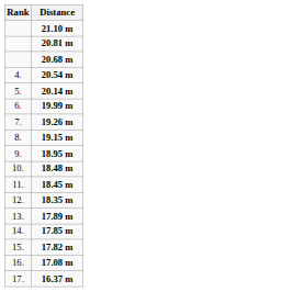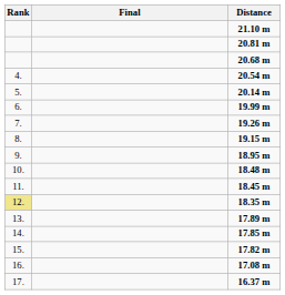 <table class="wikitable" style="border-collapse: collapse; font-size: 90%;">
 <tr>
 <th>Rank</th>
+<th style="width: 20em">Final</th>
 <th style="width: 5em">Distance</th>
 </tr>
 <tr>
 <td align="center"></td>
+<td></td>
 <td align="center"><strong>21.10 m</strong></td>
 </tr>
 <tr>
 <td align="center"></td>
+<td></td>
 <td align="center"><strong>20.81 m</strong></td>
 </tr>
 <tr>
 <td align="center"></td>
+<td></td>
 <td align="center"><strong>20.68 m</strong></td>
 </tr>
 <tr>
 <td align="center">4.</td>
+<td></td>
 <td align="center"><strong>20.54 m</strong></td>
 </tr>
 <tr>
 <td align="center">5.</td>
+<td></td>
 <td align="center"><strong>20.14 m</strong></td>
 </tr>
 <tr>
 <td align="center">6.</td>
+<td></td>
 <td align="center"><strong>19.99 m</strong></td>
 </tr>
 <tr>
 <td align="center">7.</td>
+<td></td>
 <td align="center"><strong>19.26 m</strong></td>
 </tr>
 <tr>
 <td align="center">8.</td>
+<td></td>
 <td align="center"><strong>19.15 m</strong></td>
 </tr>
 <tr>
 <td align="center">9.</td>
+<td></td>
 <td align="center"><strong>18.95 m</strong></td>
 </tr>
 <tr>
 <td align="center">10.</td>
+<td></td>
 <td align="center"><strong>18.48 m</strong></td>
 </tr>
 <tr>
 <td align="center">11.</td>
+<td></td>
 <td align="center"><strong>18.45 m</strong></td>
 </tr>
 <tr>
-<td align="center">12.</td>
+<td align="center" style="background: khaki;">12.</td>
+<td></td>
 <td align="center"><strong>18.35 m</strong></td>
 </tr>
 <tr>
 <td align="center">13.</td>
+<td></td>
 <td align="center"><strong>17.89 m</strong></td>
 </tr>
 <tr>
 <td align="center">14.</td>
+<td></td>
 <td align="center"><strong>17.85 m</strong></td>
 </tr>
 <tr>
 <td align="center">15.</td>
+<td></td>
 <td align="center"><strong>17.82 m</strong></td>
 </tr>
 <tr>
 <td align="center">16.</td>
+<td></td>
 <td align="center"><strong>17.08 m</strong></td>
 </tr>
 <tr>
 <td align="center">17.</td>
+<td></td>
 <td align="center"><strong>16.37 m</strong></td>
 </tr>
 </table>
